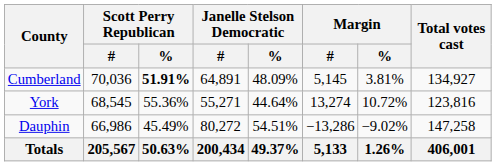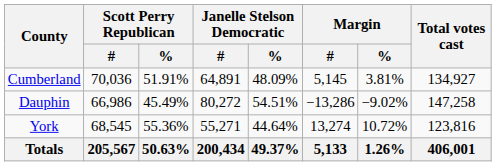 <table width="60%"  class="wikitable sortable" style="text-align:center">
 <tr>
 <th rowspan="2">County</th>
 <th style="text-align:center;" colspan="2">Scott Perry<br>Republican</th>
 <th style="text-align:center;" colspan="2">Janelle Stelson<br>Democratic</th>
 <th style="text-align:center;" colspan="2">Margin</th>
 <th rowspan="2" style="text-align:center;">Total votes cast</th>
 </tr>
 <tr>
 <th style="text-align:center;" data-sort-type="number">#</th>
 <th style="text-align:center;" data-sort-type="number">%</th>
 <th style="text-align:center;" data-sort-type="number">#</th>
 <th style="text-align:center;" data-sort-type="number">%</th>
 <th style="text-align:center;" data-sort-type="number">#</th>
 <th style="text-align:center;" data-sort-type="number">%</th>
 </tr>
 <tr style="text-align:center;">
 <td><a href='#'>Cumberland</a></td>
 <td>70,036</td>
-<td><strong>51.91%</strong></td>
+<td>51.91%</td>
 <td>64,891</td>
 <td>48.09%</td>
 <td>5,145</td>
 <td>3.81%</td>
 <td>134,927</td>
+</tr>
+<tr style="text-align:center;">
+<td><a href='#'>Dauphin</a></td>
+<td>66,986</td>
+<td>45.49%</td>
+<td>80,272</td>
+<td>54.51%</td>
+<td>−13,286</td>
+<td>−9.02%</td>
+<td>147,258</td>
 </tr>
 <tr style="text-align:center;">
 <td><a href='#'>York</a></td>
 <td>68,545</td>
 <td>55.36%</td>
 <td>55,271</td>
 <td>44.64%</td>
 <td>13,274</td>
 <td>10.72%</td>
 <td>123,816</td>
 </tr>
 <tr style="text-align:center;">
-<td><a href='#'>Dauphin</a></td>
-<td>66,986</td>
-<td>45.49%</td>
-<td>80,272</td>
-<td>54.51%</td>
-<td>−13,286</td>
-<td>−9.02%</td>
-<td>147,258</td>
-</tr>
-<tr style="text-align:center;">
 <th>Totals</th>
 <th>205,567</th>
 <th>50.63%</th>
 <th>200,434</th>
 <th>49.37%</th>
 <th>5,133</th>
 <th>1.26%</th>
 <th>406,001</th>
 </tr>
 </table>
